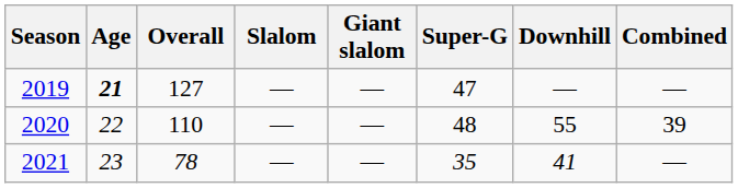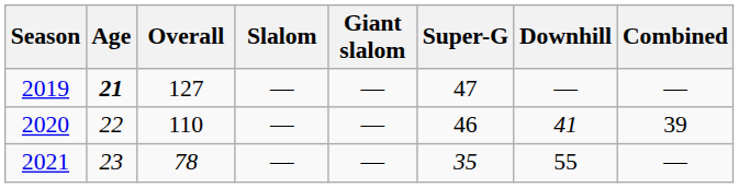 <table class=wikitable style="text-align:center">
 <tr>
 <th>Season</th>
 <th>Age</th>
 <th> Overall </th>
 <th> Slalom </th>
 <th>Giant<br> slalom </th>
 <th>Super-G</th>
 <th>Downhill</th>
 <th>Combined</th>
 </tr>
 <tr>
 <td><a href='#'>2019</a></td>
 <td><strong><em>21</em></strong></td>
 <td>127</td>
 <td>—</td>
 <td>—</td>
 <td>47</td>
 <td>—</td>
 <td>—</td>
 </tr>
 <tr>
 <td><a href='#'>2020</a></td>
 <td><em>22</em></td>
 <td>110</td>
 <td>—</td>
 <td>—</td>
-<td>48</td>
-<td>55</td>
+<td>46</td>
+<td><em>41</em></td>
 <td>39</td>
 </tr>
 <tr>
 <td><a href='#'>2021</a></td>
 <td><em>23</em></td>
 <td><em>78</em></td>
 <td>—</td>
 <td>—</td>
 <td><em>35</em></td>
-<td><em>41</em></td>
+<td>55</td>
 <td>—</td>
 </tr>
 </table>
